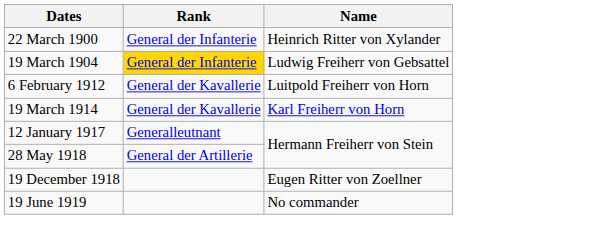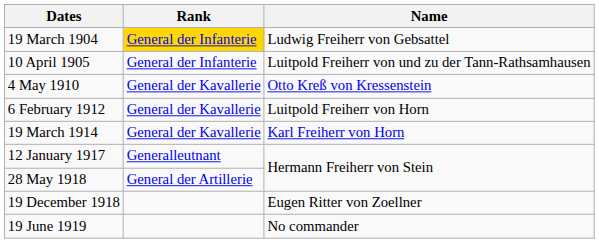 <table class="wikitable">
 <tr>
 <th>Dates</th>
 <th>Rank</th>
 <th>Name</th>
 </tr>
 <tr>
-<td>22 March 1900</td>
-<td><a href='#'>General der Infanterie</a></td>
-<td>Heinrich Ritter von Xylander</td>
-</tr>
-<tr>
 <td>19 March 1904</td>
 <td style="background: gold;"><a href='#'>General der Infanterie</a></td>
 <td>Ludwig Freiherr von Gebsattel</td>
+</tr>
+<tr>
+<td>10 April 1905</td>
+<td><a href='#'>General der Infanterie</a></td>
+<td>Luitpold Freiherr von und zu der Tann-Rathsamhausen</td>
+</tr>
+<tr>
+<td>4 May 1910</td>
+<td><a href='#'>General der Kavallerie</a></td>
+<td><a href='#'>Otto Kreß von Kressenstein</a></td>
 </tr>
 <tr>
 <td>6 February 1912</td>
 <td><a href='#'>General der Kavallerie</a></td>
 <td>Luitpold Freiherr von Horn</td>
 </tr>
 <tr>
 <td>19 March 1914</td>
 <td><a href='#'>General der Kavallerie</a></td>
 <td><a href='#'>Karl Freiherr von Horn</a></td>
 </tr>
 <tr>
 <td>12 January 1917</td>
 <td><a href='#'>Generalleutnant</a></td>
 <td rowspan=2>Hermann Freiherr von Stein</td>
 </tr>
 <tr>
 <td>28 May 1918</td>
 <td><a href='#'>General der Artillerie</a></td>
 </tr>
 <tr>
 <td>19 December 1918</td>
 <td></td>
 <td>Eugen Ritter von Zoellner</td>
 </tr>
 <tr>
 <td>19 June 1919</td>
 <td></td>
 <td>No commander</td>
 </tr>
 </table>
